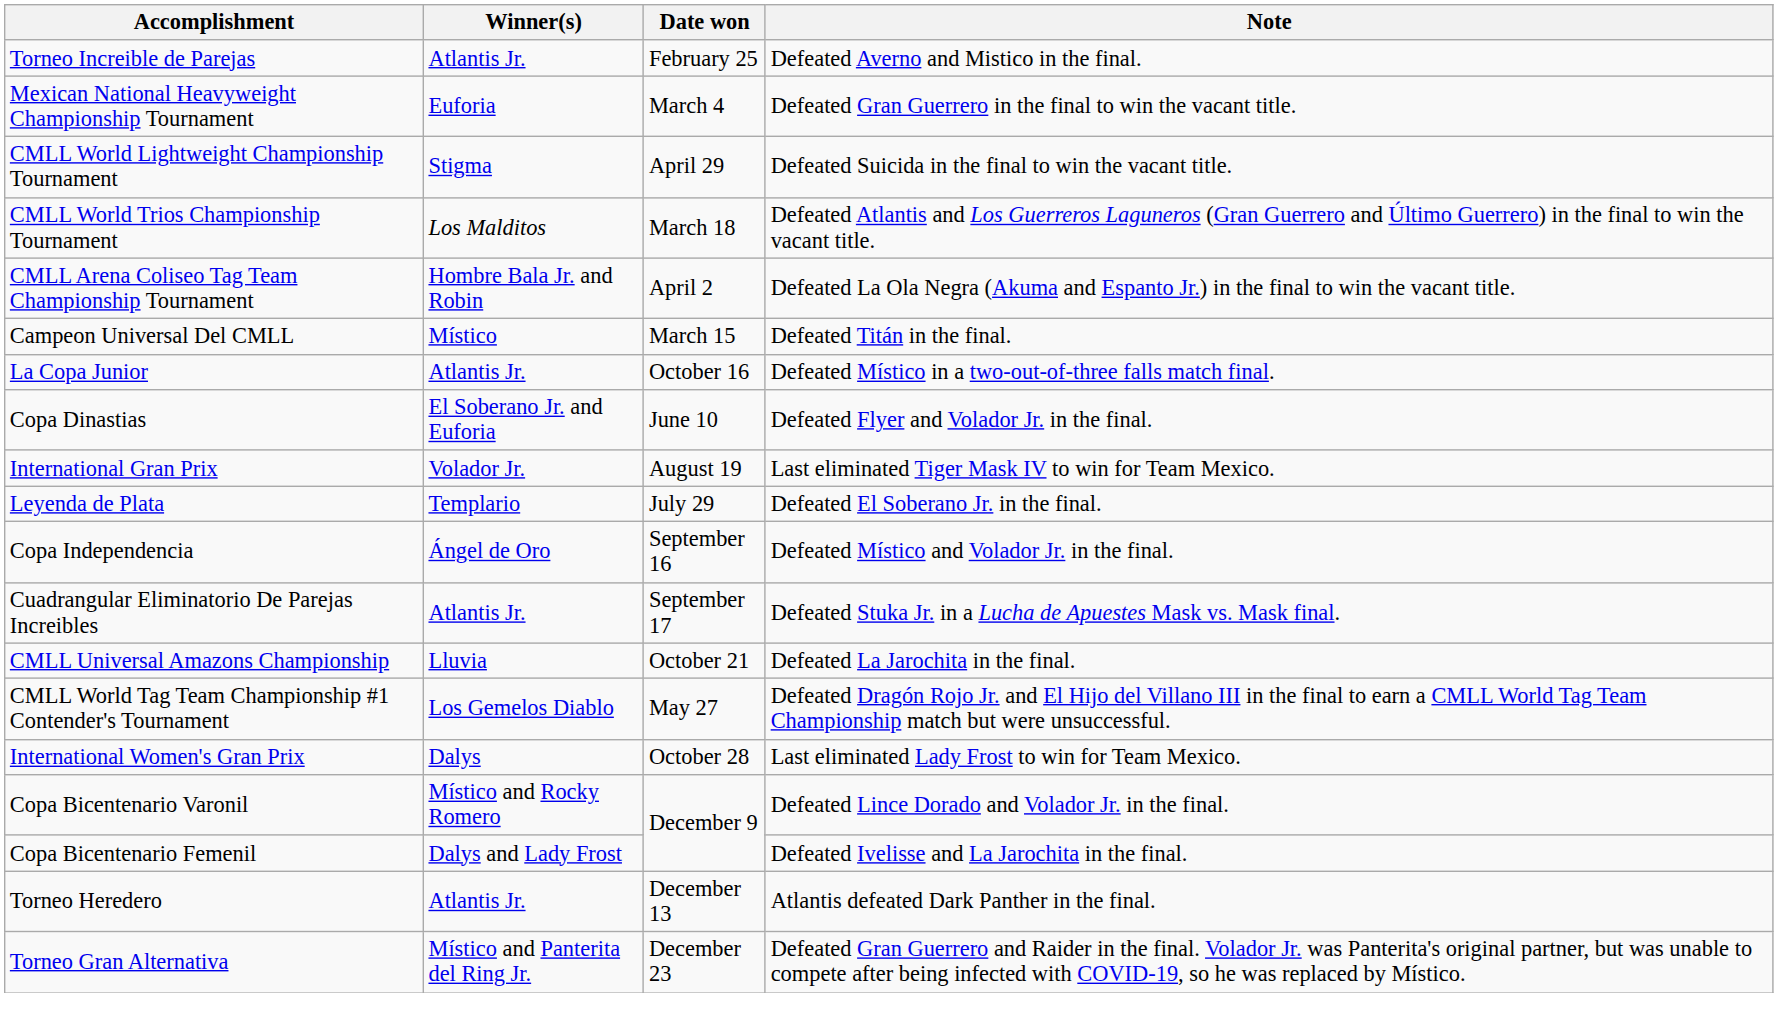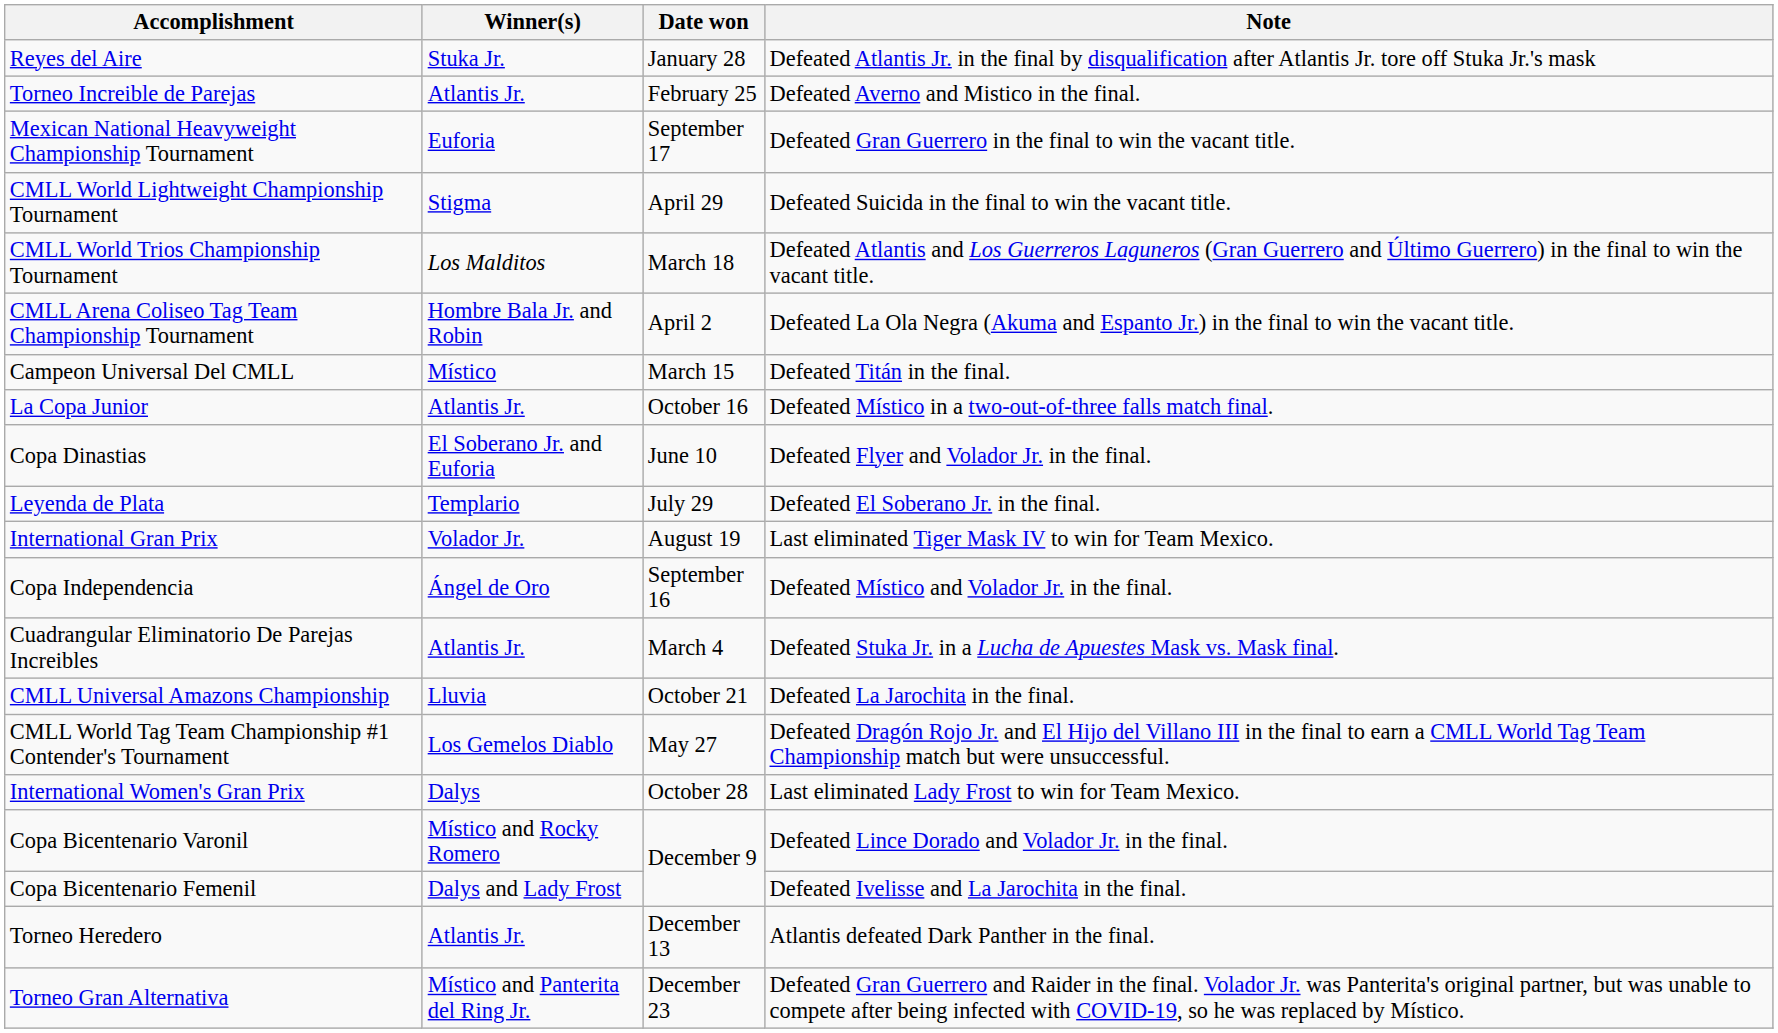 <table class="wikitable" style="width:100%;">
 <tr>
 <th>Accomplishment</th>
 <th>Winner(s)</th>
 <th>Date won</th>
 <th>Note</th>
+</tr>
+<tr>
+<td><a href='#'>Reyes del Aire</a></td>
+<td><a href='#'>Stuka Jr.</a></td>
+<td>January 28</td>
+<td>Defeated <a href='#'>Atlantis Jr.</a> in the final by <a href='#'>disqualification</a> after Atlantis Jr. tore off Stuka Jr.'s mask</td>
 </tr>
 <tr>
 <td><a href='#'>Torneo Increible de Parejas</a></td>
 <td><a href='#'>Atlantis Jr.</a></td>
 <td>February 25</td>
 <td>Defeated <a href='#'>Averno</a> and Mistico in the final.</td>
 </tr>
 <tr>
 <td><a href='#'>Mexican National Heavyweight Championship</a> Tournament</td>
 <td><a href='#'>Euforia</a></td>
-<td>March 4</td>
+<td>September 17</td>
 <td>Defeated <a href='#'>Gran Guerrero</a> in the final to win the vacant title.</td>
 </tr>
 <tr>
 <td><a href='#'>CMLL World Lightweight Championship</a> Tournament</td>
 <td><a href='#'>Stigma</a></td>
 <td>April 29</td>
 <td>Defeated Suicida in the final to win the vacant title.</td>
 </tr>
 <tr>
 <td><a href='#'>CMLL World Trios Championship</a> Tournament</td>
 <td><em>Los Malditos</em><br></td>
 <td>March 18</td>
 <td>Defeated <a href='#'>Atlantis</a> and <em><a href='#'>Los Guerreros Laguneros</a></em> (<a href='#'>Gran Guerrero</a> and <a href='#'>Último Guerrero</a>) in the final to win the vacant title.</td>
 </tr>
 <tr>
 <td><a href='#'>CMLL Arena Coliseo Tag Team Championship</a> Tournament</td>
 <td><a href='#'>Hombre Bala Jr.</a> and <a href='#'>Robin</a></td>
 <td>April 2</td>
 <td>Defeated La Ola Negra (<a href='#'>Akuma</a> and <a href='#'>Espanto Jr.</a>) in the final to win the vacant title.</td>
 </tr>
 <tr>
 <td>Campeon Universal Del CMLL</td>
 <td><a href='#'>Místico</a></td>
 <td>March 15</td>
 <td>Defeated <a href='#'>Titán</a> in the final.</td>
 </tr>
 <tr>
 <td><a href='#'>La Copa Junior</a></td>
 <td><a href='#'>Atlantis Jr.</a></td>
 <td>October 16</td>
 <td>Defeated <a href='#'>Místico</a> in a <a href='#'>two-out-of-three falls match final</a>.</td>
 </tr>
 <tr>
 <td>Copa Dinastias</td>
 <td><a href='#'>El Soberano Jr.</a> and <a href='#'>Euforia</a></td>
 <td>June 10</td>
 <td>Defeated <a href='#'>Flyer</a> and <a href='#'>Volador Jr.</a> in the final.</td>
 </tr>
 <tr>
+<td><a href='#'>Leyenda de Plata</a></td>
+<td><a href='#'>Templario</a></td>
+<td>July 29</td>
+<td>Defeated <a href='#'>El Soberano Jr.</a> in the final.</td>
+</tr>
+<tr>
 <td><a href='#'>International Gran Prix</a></td>
 <td><a href='#'>Volador Jr.</a></td>
 <td>August 19</td>
 <td>Last eliminated <a href='#'>Tiger Mask IV</a> to win for Team Mexico.</td>
-</tr>
-<tr>
-<td><a href='#'>Leyenda de Plata</a></td>
-<td><a href='#'>Templario</a></td>
-<td>July 29</td>
-<td>Defeated <a href='#'>El Soberano Jr.</a> in the final.</td>
 </tr>
 <tr>
 <td>Copa Independencia</td>
 <td><a href='#'>Ángel de Oro</a></td>
 <td>September 16</td>
 <td>Defeated <a href='#'>Místico</a> and <a href='#'>Volador Jr.</a> in the final.</td>
 </tr>
 <tr>
 <td>Cuadrangular Eliminatorio De Parejas Increibles</td>
 <td><a href='#'>Atlantis Jr.</a></td>
-<td>September 17</td>
+<td>March 4</td>
 <td>Defeated <a href='#'>Stuka Jr.</a> in a <a href='#'><em>Lucha de Apuestes</em> Mask vs. Mask final</a>.</td>
 </tr>
 <tr>
 <td><a href='#'>CMLL Universal Amazons Championship</a></td>
 <td><a href='#'>Lluvia</a></td>
 <td>October 21</td>
 <td>Defeated <a href='#'>La Jarochita</a> in the final.</td>
 </tr>
 <tr>
 <td>CMLL World Tag Team Championship #1 Contender's Tournament</td>
 <td><a href='#'>Los Gemelos Diablo</a><br></td>
 <td>May 27</td>
 <td>Defeated <a href='#'>Dragón Rojo Jr.</a> and <a href='#'>El Hijo del Villano III</a> in the final to earn a <a href='#'>CMLL World Tag Team Championship</a> match but were unsuccessful.</td>
 </tr>
 <tr>
 <td><a href='#'>International Women's Gran Prix</a></td>
 <td><a href='#'>Dalys</a></td>
 <td>October 28</td>
 <td>Last eliminated <a href='#'>Lady Frost</a> to win for Team Mexico.</td>
 </tr>
 <tr>
 <td>Copa Bicentenario Varonil</td>
 <td><a href='#'>Místico</a> and <a href='#'>Rocky Romero</a></td>
 <td rowspan=2>December 9</td>
 <td>Defeated <a href='#'>Lince Dorado</a> and <a href='#'>Volador Jr.</a> in the final.</td>
 </tr>
 <tr>
 <td>Copa Bicentenario Femenil</td>
 <td><a href='#'>Dalys</a> and <a href='#'>Lady Frost</a></td>
 <td>Defeated <a href='#'>Ivelisse</a> and <a href='#'>La Jarochita</a> in the final.</td>
 </tr>
 <tr>
 <td>Torneo Heredero</td>
 <td><a href='#'>Atlantis Jr.</a></td>
 <td>December 13</td>
 <td>Atlantis defeated Dark Panther in the final.</td>
 </tr>
 <tr>
 <td><a href='#'>Torneo Gran Alternativa</a></td>
 <td><a href='#'>Místico</a> and <a href='#'>Panterita del Ring Jr.</a></td>
 <td>December 23</td>
 <td>Defeated <a href='#'>Gran Guerrero</a> and Raider in the final. <a href='#'>Volador Jr.</a> was Panterita's original partner, but was unable to compete after being infected with <a href='#'>COVID-19</a>, so he was replaced by Místico.</td>
 </tr>
 </table>
